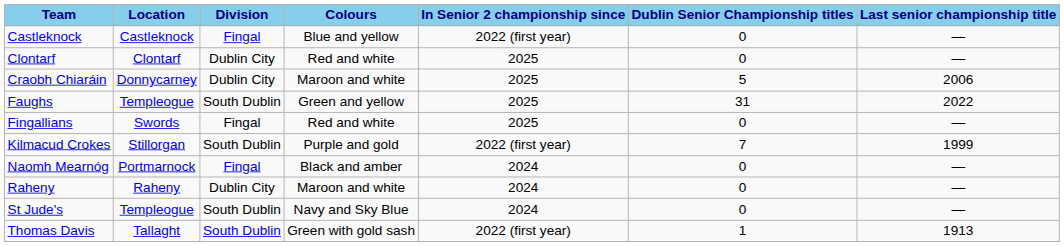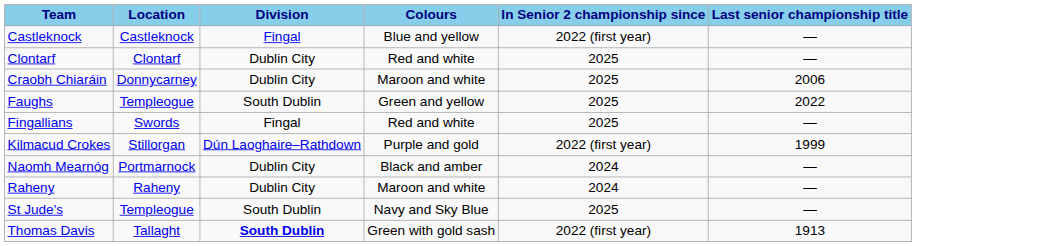 <table class="wikitable sortable" style="text-align:center;">
 <tr>
 <th style="background:skyblue;color:navy">Team</th>
 <th style="background:skyblue;color:navy">Location</th>
 <th style="background:skyblue;color:navy">Division</th>
 <th style="background:skyblue;color:navy">Colours</th>
 <th style="background:skyblue;color:navy">In Senior 2 championship since</th>
-<th style="background:skyblue;color:navy">Dublin Senior Championship titles</th>
 <th style="background:skyblue;color:navy">Last senior championship title</th>
 </tr>
 <tr>
 <td style="text-align:left;"> <a href='#'>Castleknock</a></td>
 <td><a href='#'>Castleknock</a></td>
 <td><a href='#'>Fingal</a></td>
 <td>Blue and yellow</td>
 <td>2022 (first year)</td>
-<td>0</td>
 <td>—</td>
 </tr>
 <tr>
 <td style="text-align:left;"> <a href='#'>Clontarf</a></td>
 <td><a href='#'>Clontarf</a></td>
 <td>Dublin City</td>
 <td>Red and white</td>
 <td>2025</td>
-<td>0</td>
 <td>—</td>
 </tr>
 <tr>
 <td style="text-align:left;"> <a href='#'>Craobh Chiaráin</a></td>
 <td><a href='#'>Donnycarney</a></td>
 <td>Dublin City</td>
 <td>Maroon and white</td>
 <td>2025</td>
-<td>5</td>
 <td>2006</td>
 </tr>
 <tr>
 <td style="text-align:left;"> <a href='#'>Faughs</a></td>
 <td><a href='#'>Templeogue</a></td>
 <td>South Dublin</td>
 <td>Green and yellow</td>
 <td>2025</td>
-<td>31</td>
 <td>2022</td>
 </tr>
 <tr>
 <td style="text-align:left;"> <a href='#'>Fingallians</a></td>
 <td><a href='#'>Swords</a></td>
 <td>Fingal</td>
 <td>Red and white</td>
 <td>2025</td>
-<td>0</td>
 <td>—</td>
 </tr>
 <tr>
 <td style="text-align:left;"> <a href='#'>Kilmacud Crokes</a></td>
 <td><a href='#'>Stillorgan</a></td>
-<td>South Dublin</td>
+<td><a href='#'>Dún Laoghaire–Rathdown</a></td>
 <td>Purple and gold</td>
 <td>2022 (first year)</td>
-<td>7</td>
 <td>1999</td>
 </tr>
 <tr>
 <td style="text-align:left;"> <a href='#'>Naomh Mearnóg</a></td>
 <td><a href='#'>Portmarnock</a></td>
-<td><a href='#'>Fingal</a></td>
+<td>Dublin City</td>
 <td>Black and amber</td>
 <td>2024</td>
-<td>0</td>
 <td>—</td>
 </tr>
 <tr>
 <td style="text-align:left;"> <a href='#'>Raheny</a></td>
 <td><a href='#'>Raheny</a></td>
 <td>Dublin City</td>
 <td>Maroon and white</td>
 <td>2024</td>
-<td>0</td>
 <td>—</td>
 </tr>
 <tr>
 <td style="text-align:left;"> <a href='#'>St Jude's</a></td>
 <td><a href='#'>Templeogue</a></td>
 <td>South Dublin</td>
 <td>Navy and Sky Blue</td>
-<td>2024</td>
-<td>0</td>
+<td>2025</td>
 <td>—</td>
 </tr>
 <tr>
 <td style="text-align:left;"> <a href='#'>Thomas Davis</a></td>
 <td><a href='#'>Tallaght</a></td>
-<td><a href='#'>South Dublin</a></td>
+<td><strong><a href='#'>South Dublin</a></strong></td>
 <td>Green with gold sash</td>
 <td>2022 (first year)</td>
-<td>1</td>
 <td>1913</td>
 </tr>
 </table>
